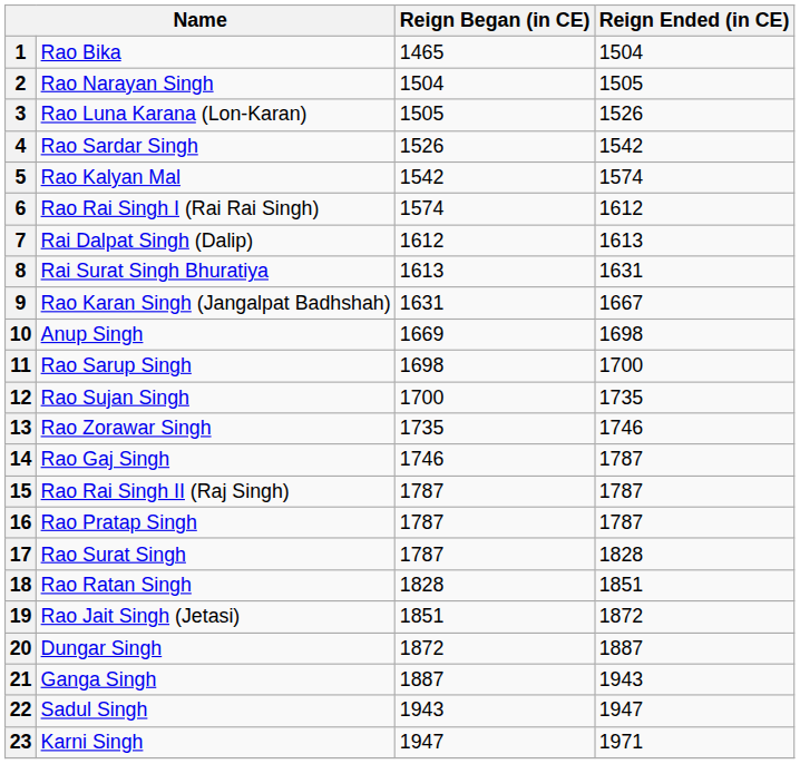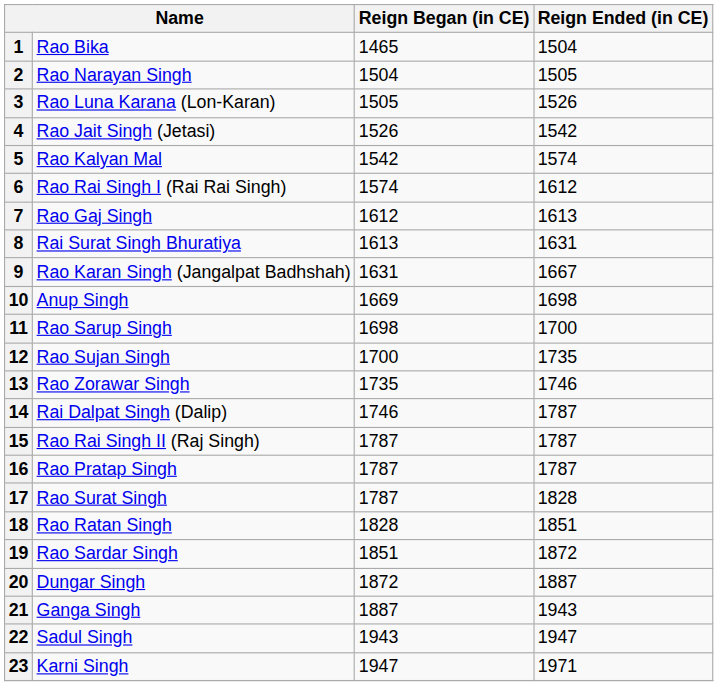 <table class="wikitable">
 <tr>
 <th colspan=2>Name</th>
 <th>Reign Began (in CE)</th>
 <th>Reign Ended (in CE)</th>
 </tr>
 <tr>
 <th>1</th>
 <td><a href='#'>Rao Bika</a></td>
 <td>1465</td>
 <td>1504</td>
 </tr>
 <tr>
 <th>2</th>
 <td><a href='#'>Rao Narayan Singh</a></td>
 <td>1504</td>
 <td>1505</td>
 </tr>
 <tr>
 <th>3</th>
 <td><a href='#'>Rao Luna Karana</a> (Lon-Karan)</td>
 <td>1505</td>
 <td>1526</td>
 </tr>
 <tr>
 <th>4</th>
-<td><a href='#'>Rao Sardar Singh</a></td>
+<td><a href='#'>Rao Jait Singh</a> (Jetasi)</td>
 <td>1526</td>
 <td>1542</td>
 </tr>
 <tr>
 <th>5</th>
 <td><a href='#'>Rao Kalyan Mal</a></td>
 <td>1542</td>
 <td>1574</td>
 </tr>
 <tr>
 <th>6</th>
 <td><a href='#'>Rao Rai Singh I</a>  (Rai Rai Singh)</td>
 <td>1574</td>
 <td>1612</td>
 </tr>
 <tr>
 <th>7</th>
-<td><a href='#'>Rai Dalpat Singh</a> (Dalip)</td>
+<td><a href='#'>Rao Gaj Singh</a></td>
 <td>1612</td>
 <td>1613</td>
 </tr>
 <tr>
 <th>8</th>
 <td><a href='#'>Rai Surat Singh Bhuratiya</a></td>
 <td>1613</td>
 <td>1631</td>
 </tr>
 <tr>
 <th>9</th>
 <td><a href='#'>Rao Karan Singh</a> (Jangalpat Badhshah)</td>
 <td>1631</td>
 <td>1667</td>
 </tr>
 <tr>
 <th>10</th>
 <td><a href='#'>Anup Singh</a></td>
 <td>1669</td>
 <td>1698</td>
 </tr>
 <tr>
 <th>11</th>
 <td><a href='#'>Rao Sarup Singh</a></td>
 <td>1698</td>
 <td>1700</td>
 </tr>
 <tr>
 <th>12</th>
 <td><a href='#'>Rao Sujan Singh</a></td>
 <td>1700</td>
 <td>1735</td>
 </tr>
 <tr>
 <th>13</th>
 <td><a href='#'>Rao Zorawar Singh</a></td>
 <td>1735</td>
 <td>1746</td>
 </tr>
 <tr>
 <th>14</th>
-<td><a href='#'>Rao Gaj Singh</a></td>
+<td><a href='#'>Rai Dalpat Singh</a> (Dalip)</td>
 <td>1746</td>
 <td>1787</td>
 </tr>
 <tr>
 <th>15</th>
 <td><a href='#'>Rao Rai Singh II</a> (Raj Singh)</td>
 <td>1787</td>
 <td>1787</td>
 </tr>
 <tr>
 <th>16</th>
 <td><a href='#'>Rao Pratap Singh</a></td>
 <td>1787</td>
 <td>1787</td>
 </tr>
 <tr>
 <th>17</th>
 <td><a href='#'>Rao Surat Singh</a></td>
 <td>1787</td>
 <td>1828</td>
 </tr>
 <tr>
 <th>18</th>
 <td><a href='#'>Rao Ratan Singh</a></td>
 <td>1828</td>
 <td>1851</td>
 </tr>
 <tr>
 <th>19</th>
-<td><a href='#'>Rao Jait Singh</a> (Jetasi)</td>
+<td><a href='#'>Rao Sardar Singh</a></td>
 <td>1851</td>
 <td>1872</td>
 </tr>
 <tr>
 <th>20</th>
 <td><a href='#'>Dungar Singh</a></td>
 <td>1872</td>
 <td>1887</td>
 </tr>
 <tr>
 <th>21</th>
 <td><a href='#'>Ganga Singh</a></td>
 <td>1887</td>
 <td>1943</td>
 </tr>
 <tr>
 <th>22</th>
 <td><a href='#'>Sadul Singh</a></td>
 <td>1943</td>
 <td>1947</td>
 </tr>
 <tr>
 <th>23</th>
 <td><a href='#'>Karni Singh</a></td>
 <td>1947</td>
 <td>1971</td>
 </tr>
 <tr>
 </tr>
 </table>
